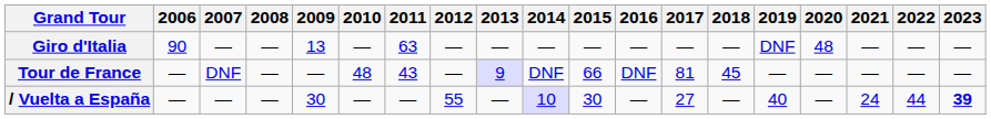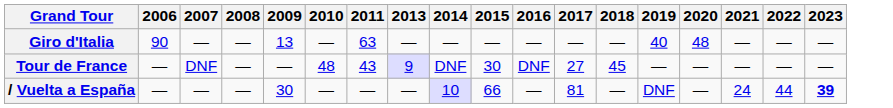 <table class="wikitable plainrowheaders">
 <tr>
 <th scope="col"><a href='#'>Grand Tour</a></th>
 <th scope="col">2006</th>
 <th scope="col">2007</th>
 <th scope="col">2008</th>
 <th scope="col">2009</th>
 <th scope="col">2010</th>
 <th scope="col">2011</th>
-<th scope="col">2012</th>
 <th scope="col">2013</th>
 <th scope="col">2014</th>
 <th scope="col">2015</th>
 <th scope="col">2016</th>
 <th scope="col">2017</th>
 <th scope="col">2018</th>
 <th scope="col">2019</th>
 <th scope="col">2020</th>
 <th scope="col">2021</th>
 <th scope="col">2022</th>
 <th scope="col">2023</th>
 </tr>
 <tr style="text-align:center;">
 <th scope="row"> <a href='#'>Giro d'Italia</a></th>
 <td><a href='#'>90</a></td>
 <td>—</td>
 <td>—</td>
 <td><a href='#'>13</a></td>
 <td>—</td>
 <td><a href='#'>63</a></td>
 <td>—</td>
 <td>—</td>
 <td>—</td>
 <td>—</td>
 <td>—</td>
 <td>—</td>
-<td>—</td>
-<td><a href='#'>DNF</a></td>
+<td><a href='#'>40</a></td>
 <td><a href='#'>48</a></td>
 <td>—</td>
 <td>—</td>
 <td>—</td>
 </tr>
 <tr style="text-align:center;">
 <th scope="row"> <a href='#'>Tour de France</a></th>
 <td>—</td>
 <td><a href='#'>DNF</a></td>
 <td>—</td>
 <td>—</td>
 <td><a href='#'>48</a></td>
 <td><a href='#'>43</a></td>
-<td>—</td>
 <td style="background:#ddf;"><a href='#'>9</a></td>
 <td><a href='#'>DNF</a></td>
-<td><a href='#'>66</a></td>
+<td><a href='#'>30</a></td>
 <td><a href='#'>DNF</a></td>
-<td><a href='#'>81</a></td>
+<td><a href='#'>27</a></td>
 <td><a href='#'>45</a></td>
 <td>—</td>
 <td>—</td>
 <td>—</td>
 <td>—</td>
 <td>—</td>
 </tr>
 <tr style="text-align:center;">
 <th scope="row">/ <a href='#'>Vuelta a España</a></th>
 <td>—</td>
 <td>—</td>
 <td>—</td>
 <td><a href='#'>30</a></td>
 <td>—</td>
 <td>—</td>
-<td><a href='#'>55</a></td>
 <td>—</td>
 <td style="background:#ddf;"><a href='#'>10</a></td>
-<td><a href='#'>30</a></td>
+<td><a href='#'>66</a></td>
 <td>—</td>
-<td><a href='#'>27</a></td>
+<td><a href='#'>81</a></td>
 <td>—</td>
-<td><a href='#'>40</a></td>
+<td><a href='#'>DNF</a></td>
 <td>—</td>
 <td><a href='#'>24</a></td>
 <td><a href='#'>44</a></td>
 <td><strong><a href='#'>39</a></strong></td>
 </tr>
 </table>
